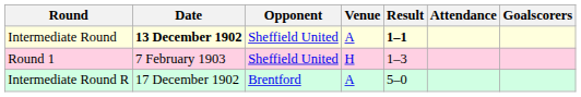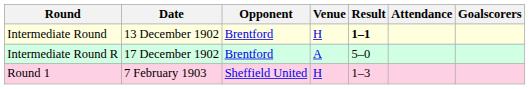 <table class="wikitable">
 <tr>
 <th>Round</th>
 <th>Date</th>
 <th>Opponent</th>
 <th>Venue</th>
 <th>Result</th>
 <th>Attendance</th>
 <th>Goalscorers</th>
 </tr>
 <tr style="background:#ffffdd;">
 <td>Intermediate Round</td>
-<td><strong>13 December 1902</strong></td>
-<td><a href='#'>Sheffield United</a></td>
+<td>13 December 1902</td>
+<td><a href='#'>Brentford</a></td>
+<td><a href='#'>H</a></td>
+<td><strong>1–1</strong></td>
+<td></td>
+<td></td>
+</tr>
+<tr style="background:#d0ffe3;">
+<td>Intermediate Round R</td>
+<td>17 December 1902</td>
+<td><a href='#'>Brentford</a></td>
 <td><a href='#'>A</a></td>
-<td><strong>1–1</strong></td>
+<td>5–0</td>
 <td></td>
 <td></td>
 </tr>
 <tr style="background:#ffd0e3;">
 <td>Round 1</td>
 <td>7 February 1903</td>
 <td><a href='#'>Sheffield United</a></td>
 <td><a href='#'>H</a></td>
 <td>1–3</td>
 <td></td>
 <td></td>
 </tr>
-<tr style="background:#d0ffe3;">
-<td>Intermediate Round R</td>
-<td>17 December 1902</td>
-<td><a href='#'>Brentford</a></td>
-<td><a href='#'>A</a></td>
-<td>5–0</td>
-<td></td>
-<td></td>
-</tr>
 </table>
